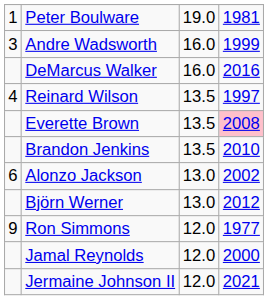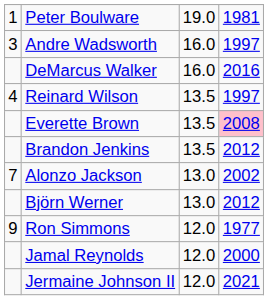 <table class="wikitable">
 <tr>
 </tr>
 <tr>
 <td>1</td>
 <td><a href='#'>Peter Boulware</a></td>
 <td>19.0</td>
 <td><a href='#'>1981</a></td>
 </tr>
 <tr>
 <td>3</td>
 <td><a href='#'>Andre Wadsworth</a></td>
 <td>16.0</td>
-<td><a href='#'>1999</a></td>
+<td><a href='#'>1997</a></td>
 </tr>
 <tr>
 <td></td>
 <td><a href='#'>DeMarcus Walker</a></td>
 <td>16.0</td>
 <td><a href='#'>2016</a></td>
 </tr>
 <tr>
 <td>4</td>
 <td><a href='#'>Reinard Wilson</a></td>
 <td>13.5</td>
 <td><a href='#'>1997</a></td>
 </tr>
 <tr>
 <td></td>
 <td><a href='#'>Everette Brown</a></td>
 <td>13.5</td>
 <td style="background: pink;"><a href='#'>2008</a></td>
 </tr>
 <tr>
 <td></td>
 <td><a href='#'>Brandon Jenkins</a></td>
 <td>13.5</td>
-<td><a href='#'>2010</a></td>
+<td><a href='#'>2012</a></td>
 </tr>
 <tr>
-<td>6</td>
+<td>7</td>
 <td><a href='#'>Alonzo Jackson</a></td>
 <td>13.0</td>
 <td><a href='#'>2002</a></td>
 </tr>
 <tr>
 <td></td>
 <td><a href='#'>Björn Werner</a></td>
 <td>13.0</td>
 <td><a href='#'>2012</a></td>
 </tr>
 <tr>
 <td>9</td>
 <td><a href='#'>Ron Simmons</a></td>
 <td>12.0</td>
 <td><a href='#'>1977</a></td>
 </tr>
 <tr>
 <td></td>
 <td><a href='#'>Jamal Reynolds</a></td>
 <td>12.0</td>
 <td><a href='#'>2000</a></td>
 </tr>
 <tr>
 <td></td>
 <td><a href='#'>Jermaine Johnson II</a></td>
 <td>12.0</td>
 <td><a href='#'>2021</a></td>
 </tr>
 </table>
